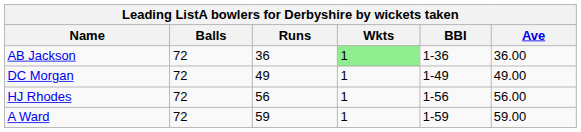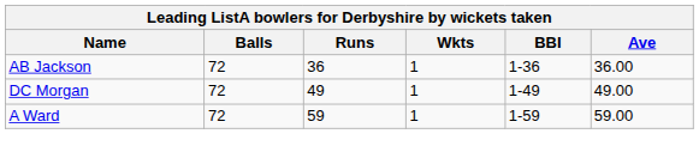 <table class="wikitable" width="80%">
 <tr bgcolor="#efefef">
 <th colspan=6>Leading ListA bowlers for Derbyshire by wickets taken</th>
 </tr>
 <tr bgcolor="#efefef">
 <th>Name</th>
 <th>Balls</th>
 <th>Runs</th>
 <th>Wkts</th>
 <th>BBI</th>
 <th><a href='#'>Ave</a></th>
 </tr>
 <tr>
 <td><a href='#'>AB Jackson</a></td>
 <td>72</td>
 <td>36</td>
-<td style="background: lightgreen;">1</td>
+<td>1</td>
 <td>1-36</td>
 <td>36.00</td>
 </tr>
 <tr>
 <td><a href='#'>DC Morgan</a></td>
 <td>72</td>
 <td>49</td>
 <td>1</td>
 <td>1-49</td>
 <td>49.00</td>
 </tr>
 <tr>
-<td><a href='#'>HJ Rhodes</a></td>
-<td>72</td>
-<td>56</td>
-<td>1</td>
-<td>1-56</td>
-<td>56.00</td>
-</tr>
-<tr>
 <td><a href='#'>A Ward</a></td>
 <td>72</td>
 <td>59</td>
 <td>1</td>
 <td>1-59</td>
 <td>59.00</td>
 </tr>
 </table>
